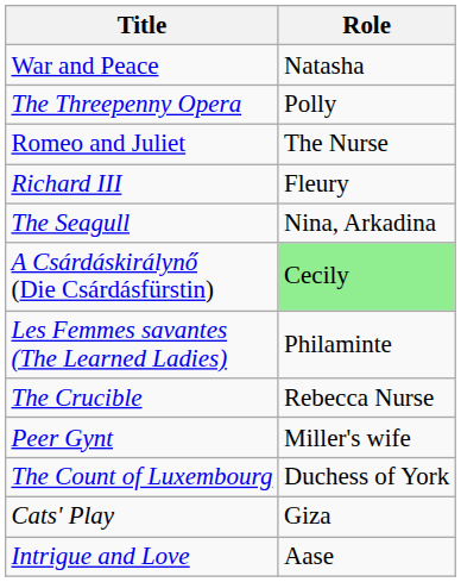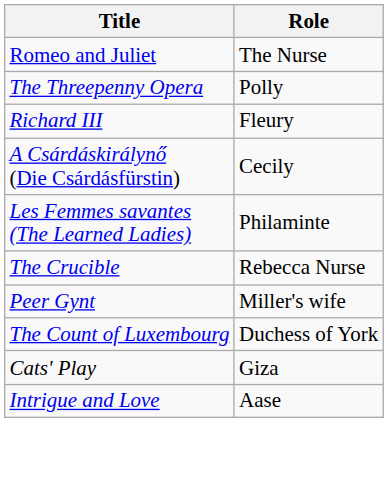 <table class="wikitable sortable">
 <tr>
 <th>Title</th>
 <th>Role</th>
 </tr>
 <tr>
-<td><a href='#'>War and Peace</a></td>
-<td>Natasha</td>
+<td><a href='#'>Romeo and Juliet</a></td>
+<td>The Nurse</td>
 </tr>
 <tr>
 <td><em><a href='#'>The Threepenny Opera</a></em></td>
 <td>Polly</td>
 </tr>
 <tr>
-<td><a href='#'>Romeo and Juliet</a></td>
-<td>The Nurse</td>
-</tr>
-<tr>
 <td><em><a href='#'>Richard III</a></em></td>
 <td>Fleury</td>
 </tr>
 <tr>
-<td><em><a href='#'>The Seagull</a></em></td>
-<td>Nina, Arkadina</td>
-</tr>
-<tr>
 <td><em><a href='#'>A Csárdáskirálynő</a></em><br>(<a href='#'>Die Csárdásfürstin</a>)</td>
-<td style="background: lightgreen;">Cecily</td>
+<td>Cecily</td>
 </tr>
 <tr>
 <td><em><a href='#'>Les Femmes savantes</a></em><br><em><a href='#'>(The Learned Ladies)</a></em></td>
 <td>Philaminte</td>
 </tr>
 <tr>
 <td><em><a href='#'>The Crucible</a></em></td>
 <td>Rebecca Nurse</td>
 </tr>
 <tr>
 <td><em><a href='#'>Peer Gynt</a></em></td>
 <td>Miller's wife</td>
 </tr>
 <tr>
 <td><em><a href='#'>The Count of Luxembourg</a></em></td>
 <td>Duchess of York</td>
 </tr>
 <tr>
 <td><em>Cats' Play</em></td>
 <td>Giza</td>
 </tr>
 <tr>
 <td><em><a href='#'>Intrigue and Love</a></em></td>
 <td>Aase</td>
 </tr>
 </table>
